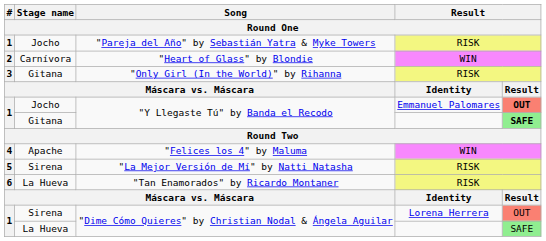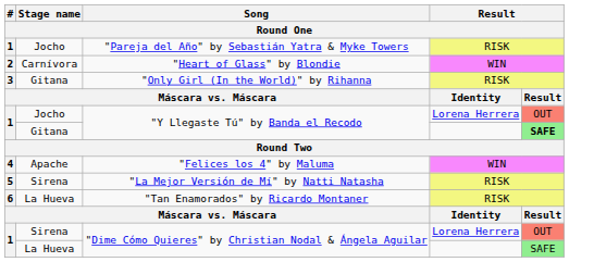 <table class="wikitable plainrowheaders" style="text-align: center;">
 <tr>
 <th>#</th>
 <th>Stage name</th>
 <th>Song</th>
 <th Identity colspan=2>Result</th>
 </tr>
 <tr>
 <th colspan="5">Round One</th>
 </tr>
 <tr>
 <th>1</th>
 <td>Jocho</td>
 <td>"<a href='#'>Pareja del Año</a>" by <a href='#'>Sebastián Yatra</a> & <a href='#'>Myke Towers</a></td>
 <td colspan=2 bgcolor=#F3F781>RISK</td>
 </tr>
 <tr>
 <th>2</th>
 <td>Carnívora</td>
 <td>"<a href='#'>Heart of Glass</a>" by <a href='#'>Blondie</a></td>
 <td colspan=2 bgcolor=#F888FD>WIN</td>
 </tr>
 <tr>
 <th>3</th>
 <td>Gitana</td>
 <td>"<a href='#'>Only Girl (In the World)</a>" by <a href='#'>Rihanna</a></td>
 <td colspan=2 bgcolor=#F3F781>RISK</td>
 </tr>
 <tr>
 <th colspan="3">Máscara vs. Máscara</th>
 <th>Identity</th>
 <th>Result</th>
 </tr>
 <tr>
 <th rowspan="2">1</th>
 <td>Jocho</td>
 <td rowspan="2">"Y Llegaste Tú" by <a href='#'>Banda el Recodo</a></td>
-<td><a href='#'>Emmanuel Palomares</a></td>
-<td bgcolor=salmon><strong>OUT</strong></td>
+<td><a href='#'>Lorena Herrera</a></td>
+<td bgcolor=salmon>OUT</td>
 </tr>
 <tr>
 <td>Gitana</td>
 <td></td>
 <td bgcolor=lightgreen><strong>SAFE</strong></td>
 </tr>
 <tr>
 <th colspan="5">Round Two</th>
 </tr>
 <tr>
 <th>4</th>
 <td>Apache</td>
 <td>"<a href='#'>Felices los 4</a>" by <a href='#'>Maluma</a></td>
 <td colspan=2 bgcolor=#F888FD>WIN</td>
 </tr>
 <tr>
 <th>5</th>
 <td>Sirena</td>
 <td>"<a href='#'>La Mejor Versión de Mí</a>" by <a href='#'>Natti Natasha</a></td>
 <td colspan=2 bgcolor=#F3F781>RISK</td>
 </tr>
 <tr>
 <th>6</th>
 <td>La Hueva</td>
 <td>"Tan Enamorados" by <a href='#'>Ricardo Montaner</a></td>
 <td colspan=2 bgcolor=#F3F781>RISK</td>
 </tr>
 <tr>
 <th colspan="3">Máscara vs. Máscara</th>
 <th>Identity</th>
 <th>Result</th>
 </tr>
 <tr>
 <th rowspan="2">1</th>
 <td>Sirena</td>
 <td rowspan="2">"<a href='#'>Dime Cómo Quieres</a>" by <a href='#'>Christian Nodal</a> & <a href='#'>Ángela Aguilar</a></td>
 <td><a href='#'>Lorena Herrera</a></td>
 <td bgcolor=salmon>OUT</td>
 </tr>
 <tr>
 <td>La Hueva</td>
 <td></td>
 <td bgcolor=lightgreen>SAFE</td>
 </tr>
 </table>
